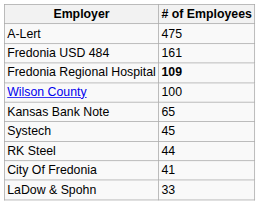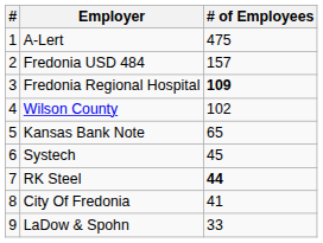 <table class="wikitable">
 <tr>
+<th>#</th>
 <th>Employer</th>
 <th># of Employees</th>
 </tr>
 <tr>
+<td>1</td>
 <td>A-Lert</td>
 <td>475</td>
 </tr>
 <tr>
+<td>2</td>
 <td>Fredonia USD 484</td>
-<td>161</td>
+<td>157</td>
 </tr>
 <tr>
+<td>3</td>
 <td>Fredonia Regional Hospital</td>
 <td><strong>109</strong></td>
 </tr>
 <tr>
+<td>4</td>
 <td><a href='#'>Wilson County</a></td>
-<td>100</td>
+<td>102</td>
 </tr>
 <tr>
+<td>5</td>
 <td>Kansas Bank Note</td>
 <td>65</td>
 </tr>
 <tr>
+<td>6</td>
 <td>Systech</td>
 <td>45</td>
 </tr>
 <tr>
+<td>7</td>
 <td>RK Steel</td>
-<td>44</td>
+<td><strong>44</strong></td>
 </tr>
 <tr>
+<td>8</td>
 <td>City Of Fredonia</td>
 <td>41</td>
 </tr>
 <tr>
+<td>9</td>
 <td>LaDow & Spohn</td>
 <td>33</td>
 </tr>
 </table>
